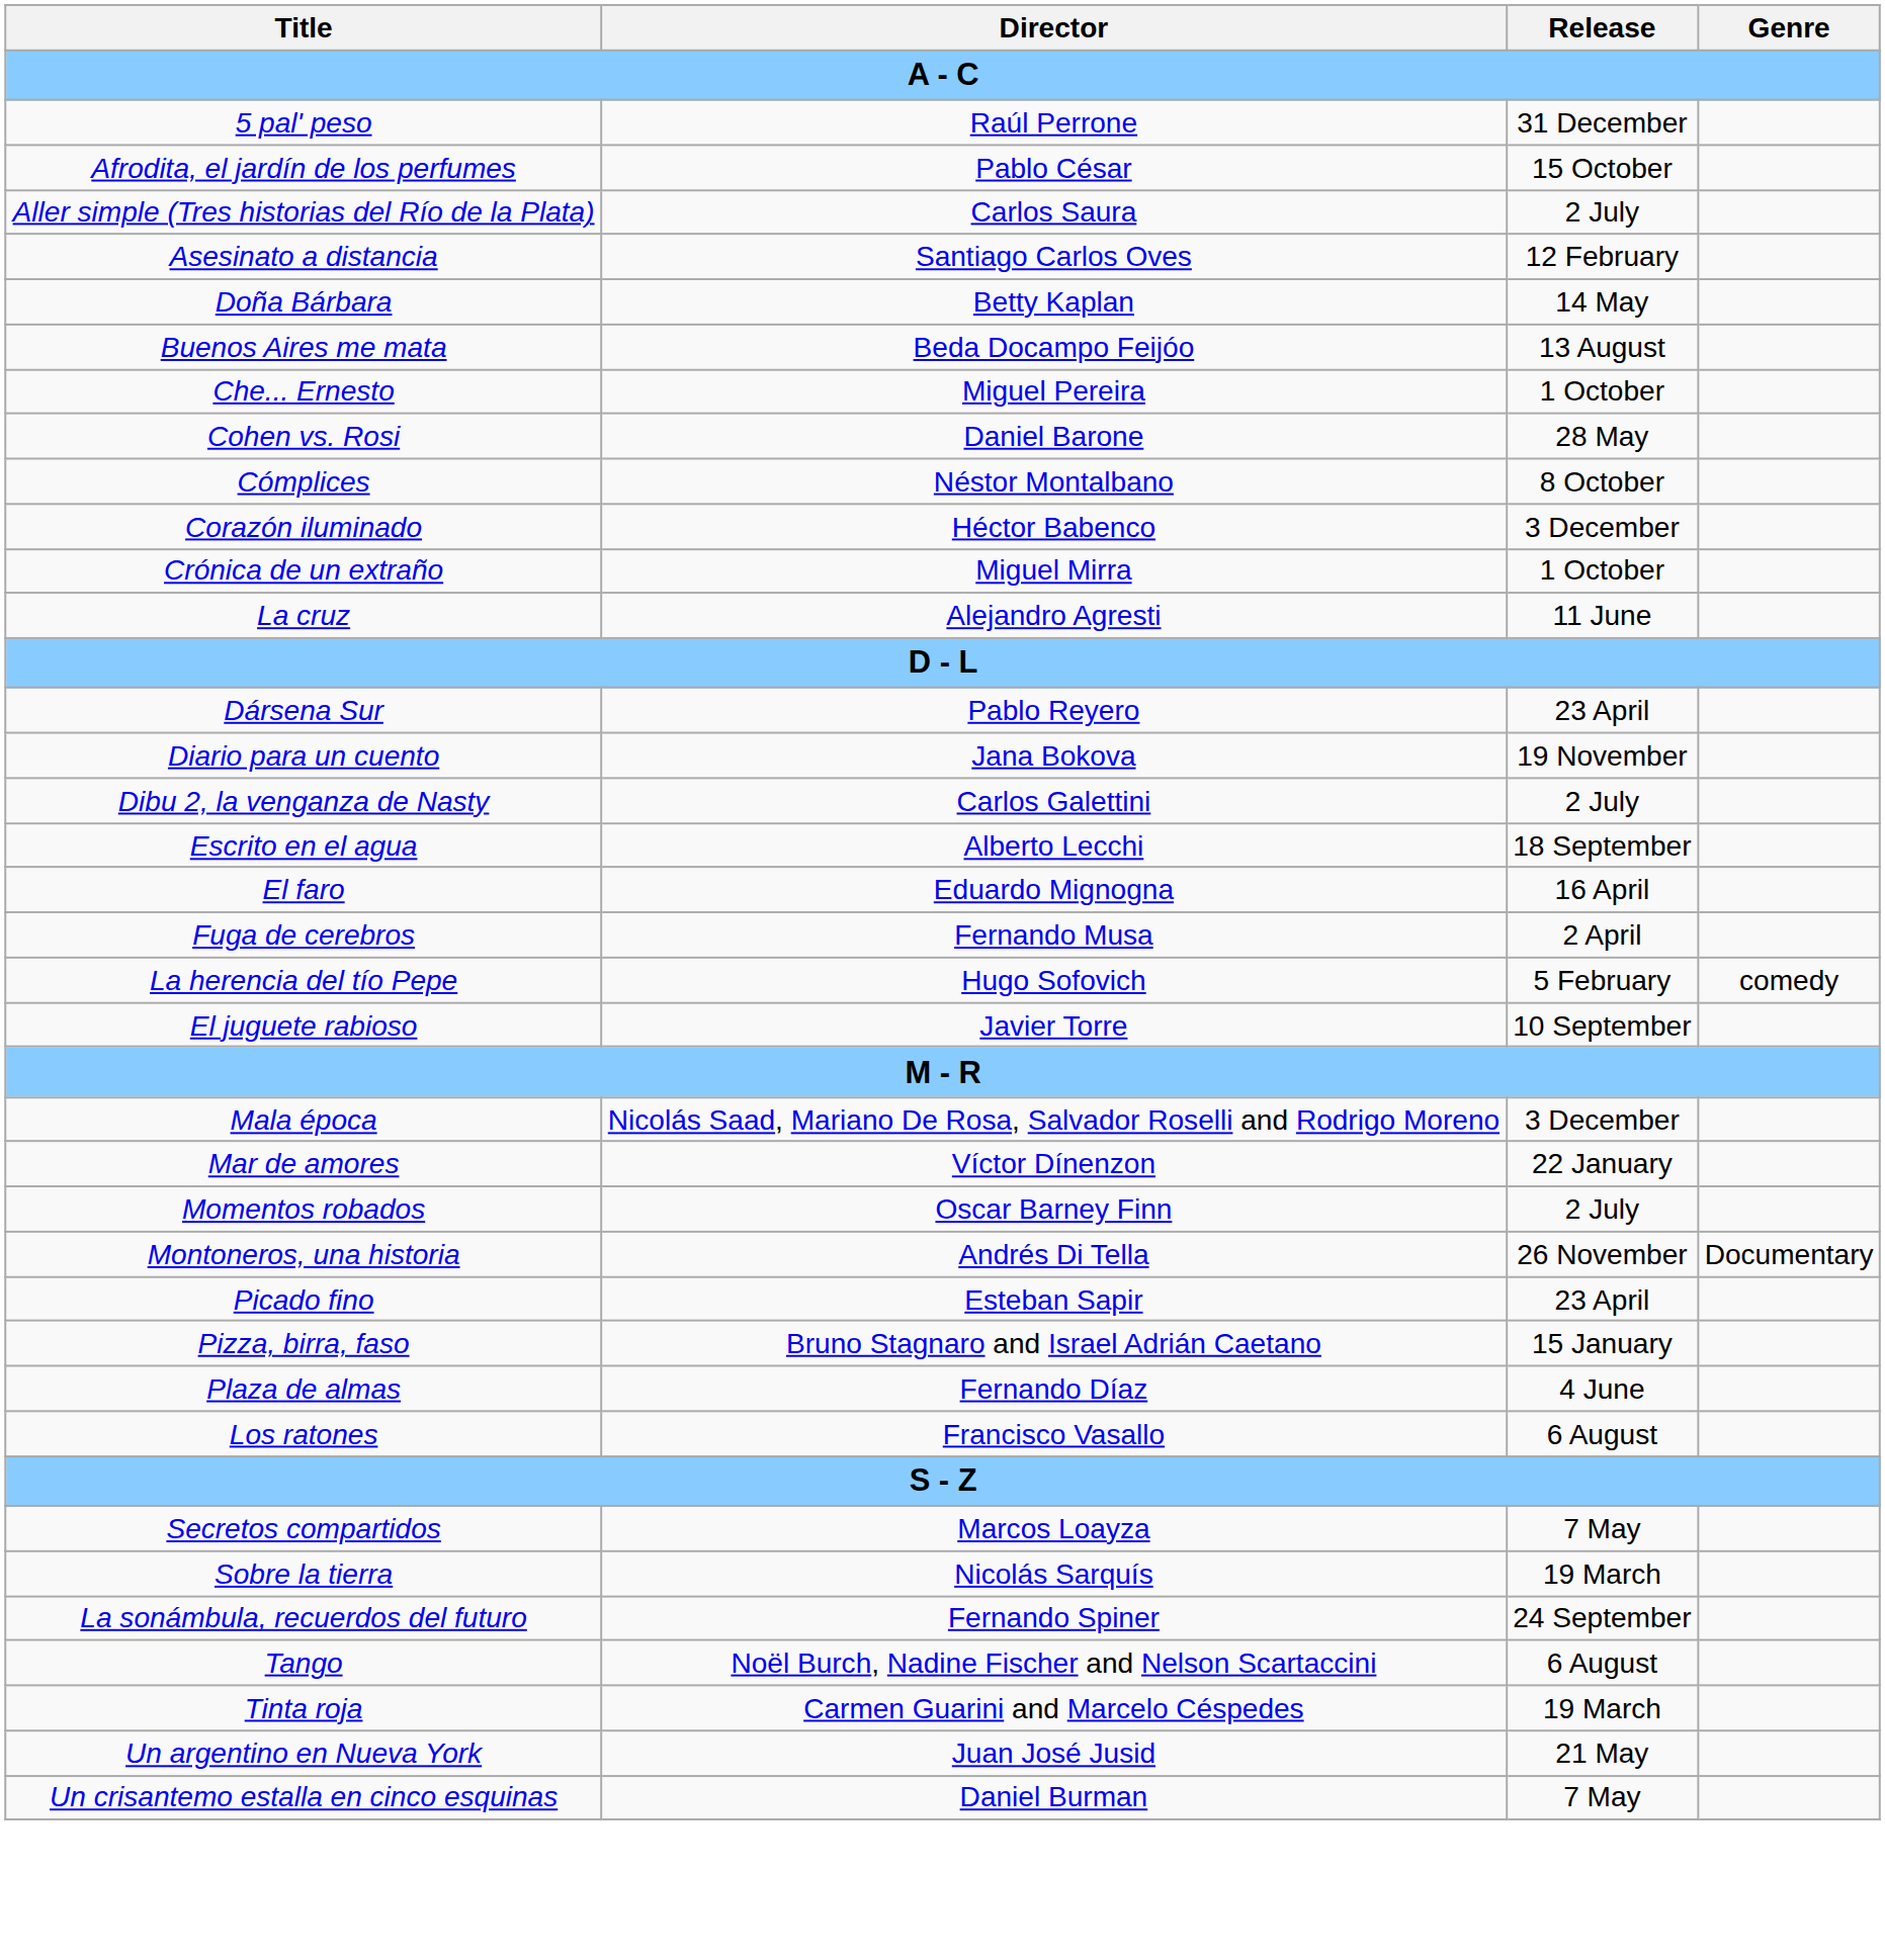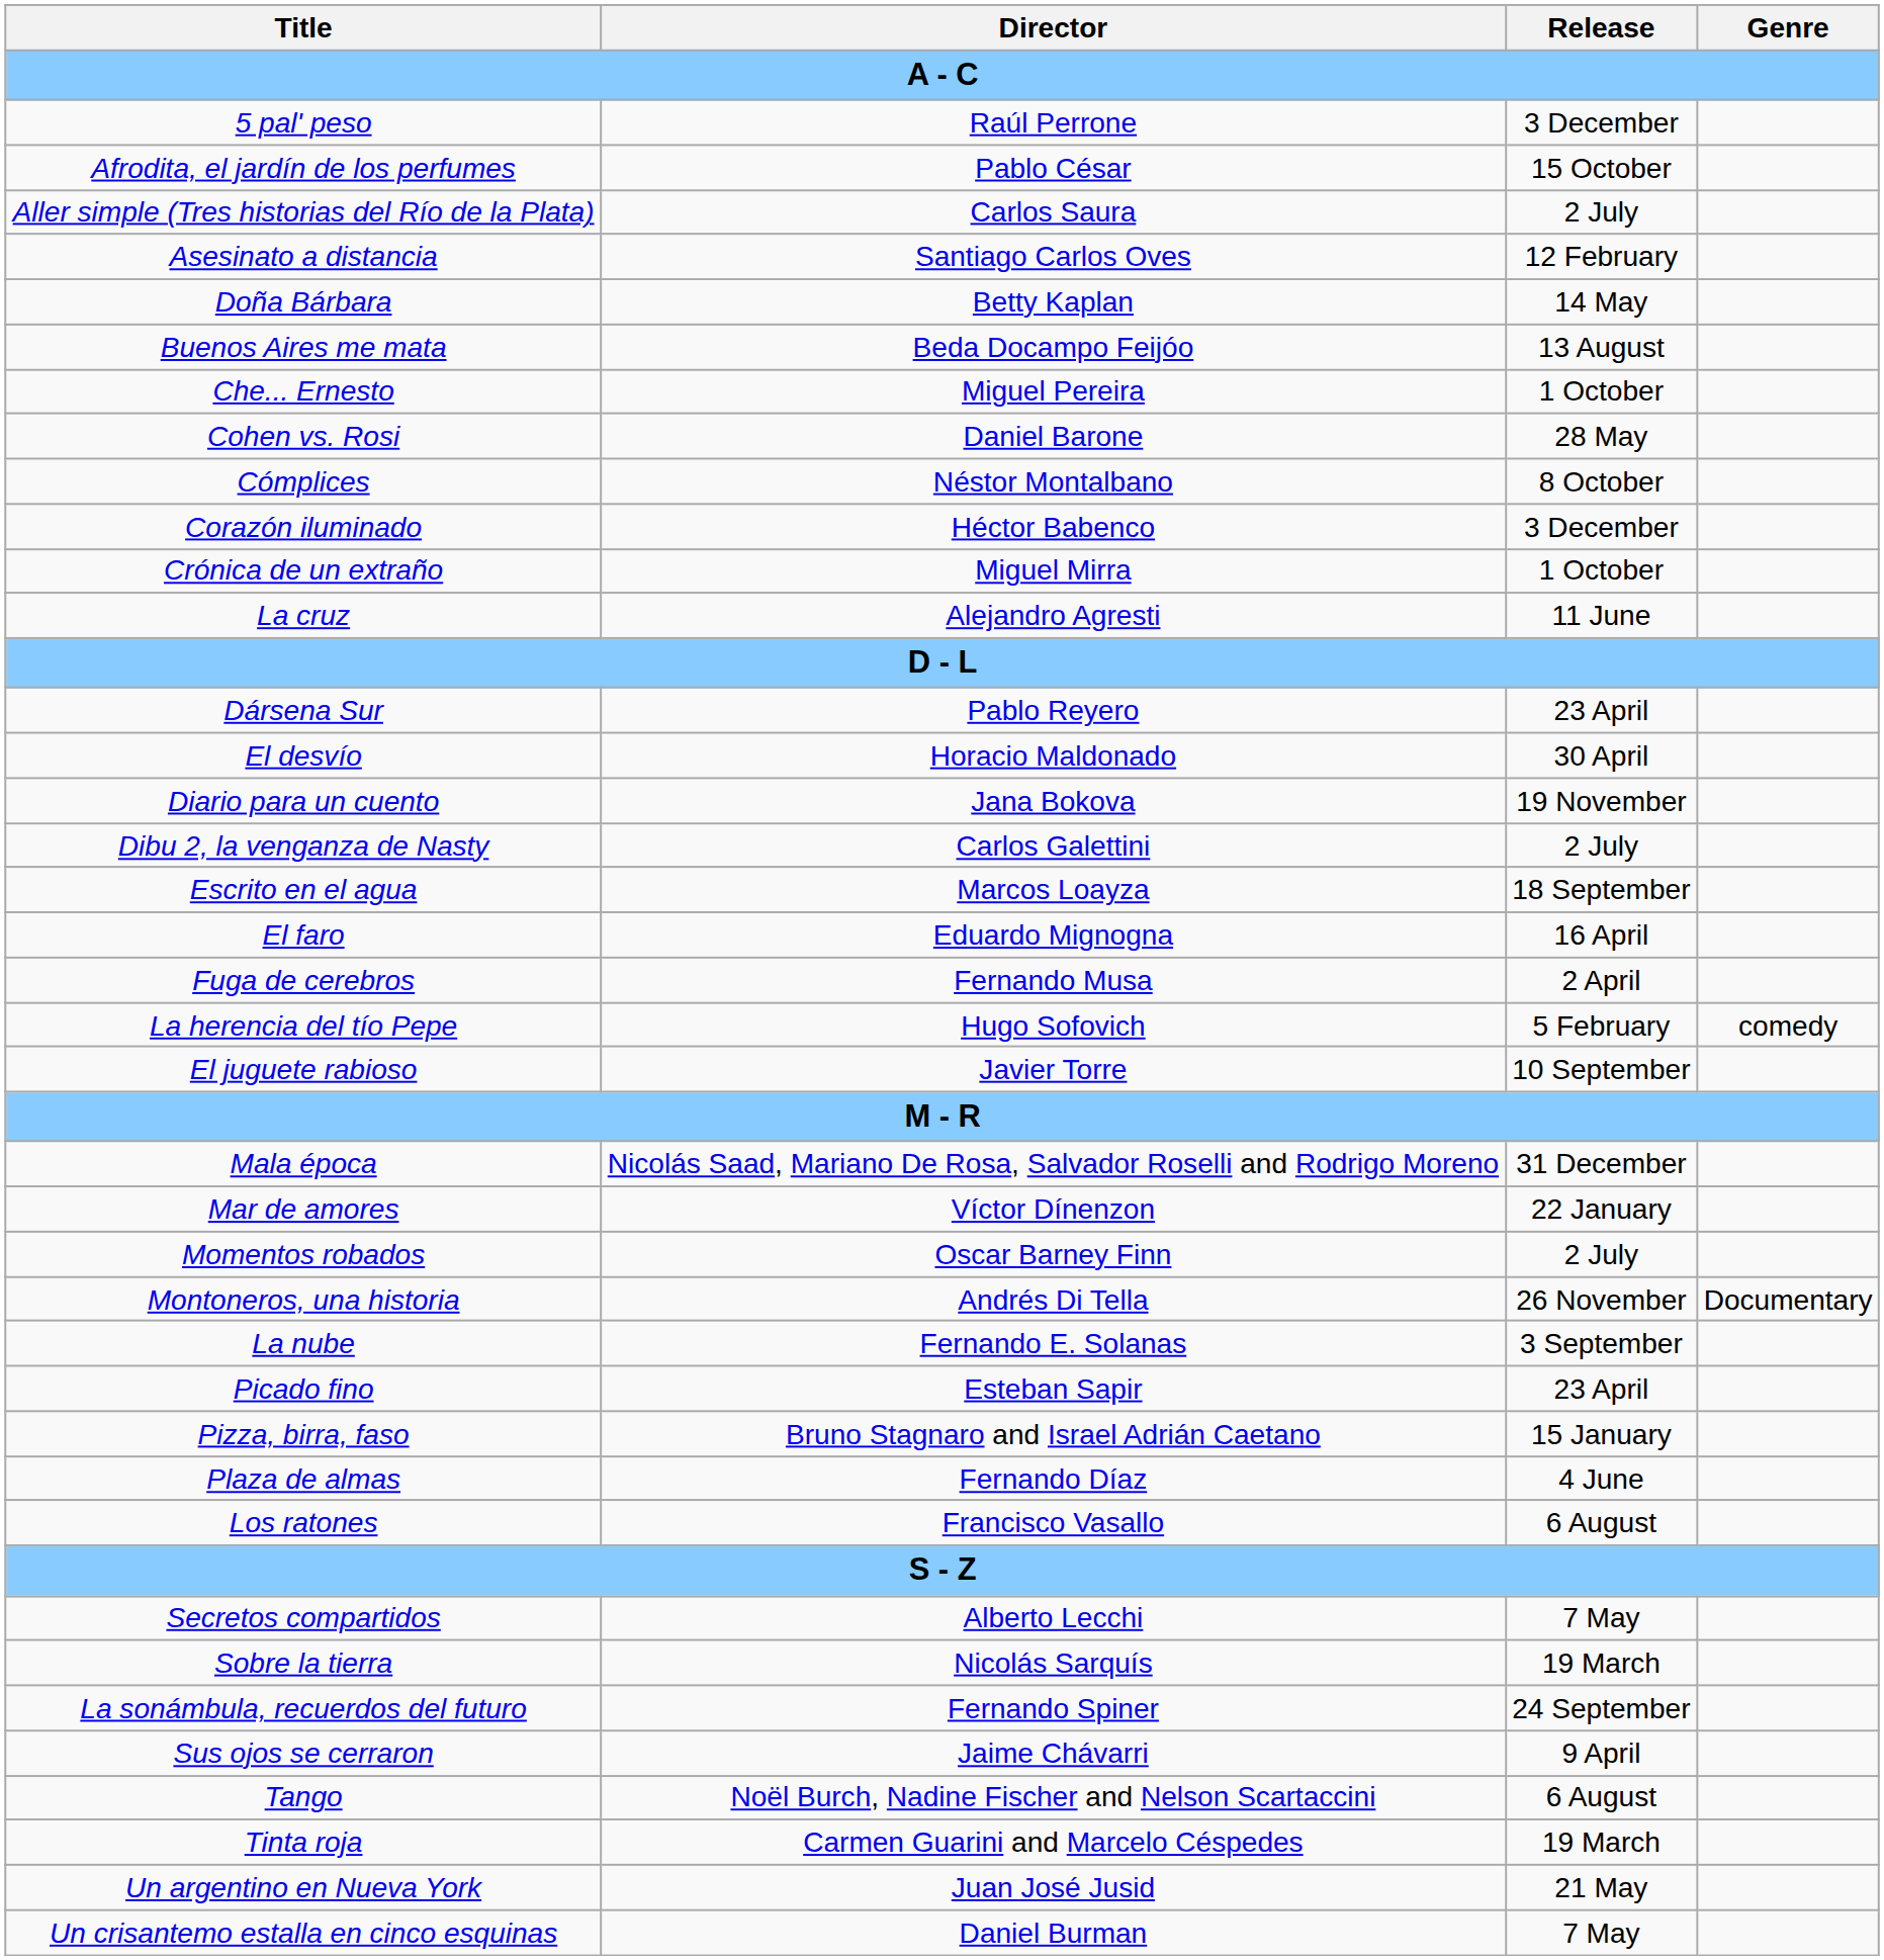 <table class="wikitable" style="margin:1em 0 1em 1em; text-align: center; font-size: 90%;">
 <tr>
 <th scope="col">Title</th>
 <th scope="col">Director</th>
 <th scope="col">Release</th>
 <th scope="col">Genre</th>
 </tr>
 <tr>
 <th colspan="4" style="background-color:#88ccff; font-size:110%;"><strong>A  -  C</strong></th>
 </tr>
 <tr>
 <td><em><a href='#'>5 pal' peso</a></em></td>
 <td><a href='#'>Raúl Perrone</a></td>
-<td>31 December</td>
+<td>3 December</td>
 <td></td>
 </tr>
 <tr>
 <td><em><a href='#'>Afrodita, el jardín de los perfumes</a></em></td>
 <td><a href='#'>Pablo César</a></td>
 <td>15 October</td>
 <td></td>
 </tr>
 <tr>
 <td><em><a href='#'>Aller simple (Tres historias del Río de la Plata)</a></em></td>
 <td><a href='#'>Carlos Saura</a></td>
 <td>2 July</td>
 <td></td>
 </tr>
 <tr>
 <td><em><a href='#'>Asesinato a distancia</a></em></td>
 <td><a href='#'>Santiago Carlos Oves</a></td>
 <td>12 February</td>
 <td></td>
 </tr>
 <tr>
 <td><em><a href='#'>Doña Bárbara</a></em></td>
 <td><a href='#'>Betty Kaplan</a></td>
 <td>14 May</td>
 <td></td>
 </tr>
 <tr>
 <td><em><a href='#'>Buenos Aires me mata</a></em></td>
 <td><a href='#'>Beda Docampo Feijóo</a></td>
 <td>13 August</td>
 <td></td>
 </tr>
 <tr>
 <td><em><a href='#'>Che... Ernesto</a></em></td>
 <td><a href='#'>Miguel Pereira</a></td>
 <td>1 October</td>
 <td></td>
 </tr>
 <tr>
 <td><em><a href='#'>Cohen vs. Rosi</a></em></td>
 <td><a href='#'>Daniel Barone</a></td>
 <td>28 May</td>
 <td></td>
 </tr>
 <tr>
 <td><em><a href='#'>Cómplices</a></em></td>
 <td><a href='#'>Néstor Montalbano</a></td>
 <td>8 October</td>
 <td></td>
 </tr>
 <tr>
 <td><em><a href='#'>Corazón iluminado</a></em></td>
 <td><a href='#'>Héctor Babenco</a></td>
 <td>3 December</td>
 <td></td>
 </tr>
 <tr>
 <td><em><a href='#'>Crónica de un extraño</a></em></td>
 <td><a href='#'>Miguel Mirra</a></td>
 <td>1 October</td>
 <td></td>
 </tr>
 <tr>
 <td><em><a href='#'>La cruz</a></em></td>
 <td><a href='#'>Alejandro Agresti</a></td>
 <td>11 June</td>
 <td></td>
 </tr>
 <tr>
 <th colspan="4" style="background-color:#88ccff; font-size:110%;"><strong>D  -  L</strong></th>
 </tr>
 <tr>
 <td><em><a href='#'>Dársena Sur</a></em></td>
 <td><a href='#'>Pablo Reyero</a></td>
 <td>23 April</td>
 <td></td>
 </tr>
 <tr>
+<td><em><a href='#'>El desvío</a></em></td>
+<td><a href='#'>Horacio Maldonado</a></td>
+<td>30 April</td>
+<td></td>
+</tr>
+<tr>
 <td><em><a href='#'>Diario para un cuento</a></em></td>
 <td><a href='#'>Jana Bokova</a></td>
 <td>19 November</td>
 <td></td>
 </tr>
 <tr>
 <td><em><a href='#'>Dibu 2, la venganza de Nasty</a></em></td>
 <td><a href='#'>Carlos Galettini</a></td>
 <td>2 July</td>
 <td></td>
 </tr>
 <tr>
 <td><em><a href='#'>Escrito en el agua</a></em></td>
-<td><a href='#'>Alberto Lecchi</a></td>
+<td><a href='#'>Marcos Loayza</a></td>
 <td>18 September</td>
 <td></td>
 </tr>
 <tr>
 <td><em><a href='#'>El faro</a></em></td>
 <td><a href='#'>Eduardo Mignogna</a></td>
 <td>16 April</td>
 <td></td>
 </tr>
 <tr>
 <td><em><a href='#'>Fuga de cerebros</a></em></td>
 <td><a href='#'>Fernando Musa</a></td>
 <td>2 April</td>
 <td></td>
 </tr>
 <tr>
 <td><em><a href='#'>La herencia del tío Pepe</a></em></td>
 <td><a href='#'>Hugo Sofovich</a></td>
 <td>5 February</td>
 <td>comedy</td>
 </tr>
 <tr>
 <td><em><a href='#'>El juguete rabioso</a></em></td>
 <td><a href='#'>Javier Torre</a></td>
 <td>10 September</td>
 <td></td>
 </tr>
 <tr>
 <th colspan="4" style="background-color:#88ccff; font-size:110%;"><strong>M  -  R</strong></th>
 </tr>
 <tr>
 <td><em><a href='#'>Mala época</a></em></td>
 <td><a href='#'>Nicolás Saad</a>, <a href='#'>Mariano De Rosa</a>, <a href='#'>Salvador Roselli</a> and <a href='#'>Rodrigo Moreno</a></td>
-<td>3 December</td>
+<td>31 December</td>
 <td></td>
 </tr>
 <tr>
 <td><em><a href='#'>Mar de amores</a></em></td>
 <td><a href='#'>Víctor Dínenzon</a></td>
 <td>22 January</td>
 <td></td>
 </tr>
 <tr>
 <td><em><a href='#'>Momentos robados</a></em></td>
 <td><a href='#'>Oscar Barney Finn</a></td>
 <td>2 July</td>
 <td></td>
 </tr>
 <tr>
 <td><em><a href='#'>Montoneros, una historia</a></em></td>
 <td><a href='#'>Andrés Di Tella</a></td>
 <td>26 November</td>
 <td>Documentary</td>
+</tr>
+<tr>
+<td><em><a href='#'>La nube</a></em></td>
+<td><a href='#'>Fernando E. Solanas</a></td>
+<td>3 September</td>
+<td></td>
 </tr>
 <tr>
 <td><em><a href='#'>Picado fino</a></em></td>
 <td><a href='#'>Esteban Sapir</a></td>
 <td>23 April</td>
 <td></td>
 </tr>
 <tr>
 <td><em><a href='#'>Pizza, birra, faso</a></em></td>
 <td><a href='#'>Bruno Stagnaro</a> and <a href='#'>Israel Adrián Caetano</a></td>
 <td>15 January</td>
 <td></td>
 </tr>
 <tr>
 <td><em><a href='#'>Plaza de almas</a></em></td>
 <td><a href='#'>Fernando Díaz</a></td>
 <td>4 June</td>
 <td></td>
 </tr>
 <tr>
 <td><em><a href='#'>Los ratones</a></em></td>
 <td><a href='#'>Francisco Vasallo</a></td>
 <td>6 August</td>
 <td></td>
 </tr>
 <tr>
 <th colspan="4" style="background-color:#88ccff; font-size:110%;"><strong>S  -  Z</strong></th>
 </tr>
 <tr>
 <td><em><a href='#'>Secretos compartidos</a></em></td>
-<td><a href='#'>Marcos Loayza</a></td>
+<td><a href='#'>Alberto Lecchi</a></td>
 <td>7 May</td>
 <td></td>
 </tr>
 <tr>
 <td><em><a href='#'>Sobre la tierra</a></em></td>
 <td><a href='#'>Nicolás Sarquís</a></td>
 <td>19 March</td>
 <td></td>
 </tr>
 <tr>
 <td><em><a href='#'>La sonámbula, recuerdos del futuro</a></em></td>
 <td><a href='#'>Fernando Spiner</a></td>
 <td>24 September</td>
+<td></td>
+</tr>
+<tr>
+<td><em><a href='#'>Sus ojos se cerraron</a></em></td>
+<td><a href='#'>Jaime Chávarri</a></td>
+<td>9 April</td>
 <td></td>
 </tr>
 <tr>
 <td><em><a href='#'>Tango</a></em></td>
 <td><a href='#'>Noël Burch</a>, <a href='#'>Nadine Fischer</a> and <a href='#'>Nelson Scartaccini</a></td>
 <td>6 August</td>
 <td></td>
 </tr>
 <tr>
 <td><em><a href='#'>Tinta roja</a></em></td>
 <td><a href='#'>Carmen Guarini</a> and <a href='#'>Marcelo Céspedes</a></td>
 <td>19 March</td>
 <td></td>
 </tr>
 <tr>
 <td><em><a href='#'>Un argentino en Nueva York</a></em></td>
 <td><a href='#'>Juan José Jusid</a></td>
 <td>21 May</td>
 <td></td>
 </tr>
 <tr>
 <td><em><a href='#'>Un crisantemo estalla en cinco esquinas</a></em></td>
 <td><a href='#'>Daniel Burman</a></td>
 <td>7 May</td>
 <td></td>
 </tr>
 </table>
